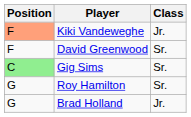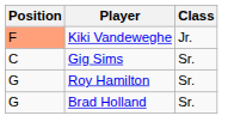 <table class="wikitable">
 <tr>
 <th>Position</th>
 <th>Player</th>
 <th>Class</th>
 </tr>
 <tr>
 <td style="background: lightsalmon;">F</td>
 <td><a href='#'>Kiki Vandeweghe</a></td>
 <td>Jr.</td>
 </tr>
 <tr>
-<td>F</td>
-<td><a href='#'>David Greenwood</a></td>
-<td>Sr.</td>
-</tr>
-<tr>
-<td style="background: lightgreen;">C</td>
+<td>C</td>
 <td><a href='#'>Gig Sims</a></td>
 <td>Sr.</td>
 </tr>
 <tr>
 <td>G</td>
 <td><a href='#'>Roy Hamilton</a></td>
 <td>Sr.</td>
 </tr>
 <tr>
 <td>G</td>
 <td><a href='#'>Brad Holland</a></td>
-<td>Jr.</td>
+<td>Sr.</td>
 </tr>
 </table>
